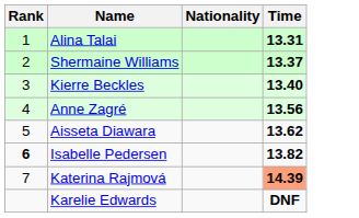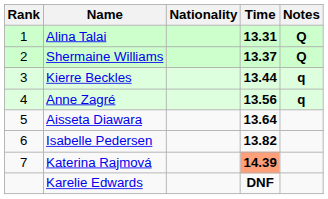 <table class="wikitable sortable" style="text-align:center">
 <tr>
 <th>Rank</th>
 <th>Name</th>
 <th>Nationality</th>
 <th>Time</th>
+<th>Notes</th>
 </tr>
 <tr bgcolor=ccffcc>
 <td>1</td>
 <td align=left><a href='#'>Alina Talai</a></td>
 <td align=left></td>
 <td><strong>13.31</strong></td>
+<td><strong>Q</strong></td>
 </tr>
 <tr bgcolor=ccffcc>
 <td>2</td>
 <td align=left><a href='#'>Shermaine Williams</a></td>
 <td align=left></td>
 <td><strong>13.37</strong></td>
+<td><strong>Q</strong></td>
 </tr>
 <tr bgcolor=ddffdd>
 <td>3</td>
 <td align=left><a href='#'>Kierre Beckles</a></td>
 <td align=left></td>
-<td><strong>13.40</strong></td>
+<td><strong>13.44</strong></td>
+<td><strong>q</strong></td>
 </tr>
 <tr bgcolor=ddffdd>
 <td>4</td>
 <td align=left><a href='#'>Anne Zagré</a></td>
 <td align=left></td>
 <td><strong>13.56</strong></td>
+<td><strong>q</strong></td>
 </tr>
 <tr>
 <td>5</td>
 <td align=left><a href='#'>Aisseta Diawara</a></td>
 <td align=left></td>
-<td><strong>13.62</strong></td>
+<td><strong>13.64</strong></td>
+<td></td>
 </tr>
 <tr>
-<td><strong>6</strong></td>
+<td>6</td>
 <td align=left><a href='#'>Isabelle Pedersen</a></td>
 <td align=left></td>
 <td><strong>13.82</strong></td>
+<td></td>
 </tr>
 <tr>
 <td>7</td>
 <td align=left><a href='#'>Katerina Rajmová</a></td>
 <td align=left></td>
 <td style="background: lightsalmon;"><strong>14.39</strong></td>
+<td></td>
 </tr>
 <tr>
 <td></td>
 <td align=left><a href='#'>Karelie Edwards</a></td>
 <td align=left></td>
 <td><strong>DNF</strong></td>
+<td></td>
 </tr>
 </table>
